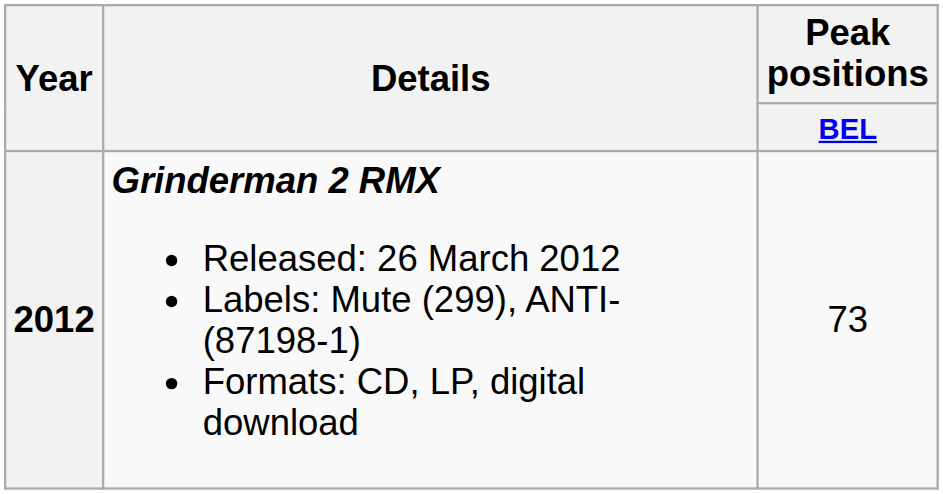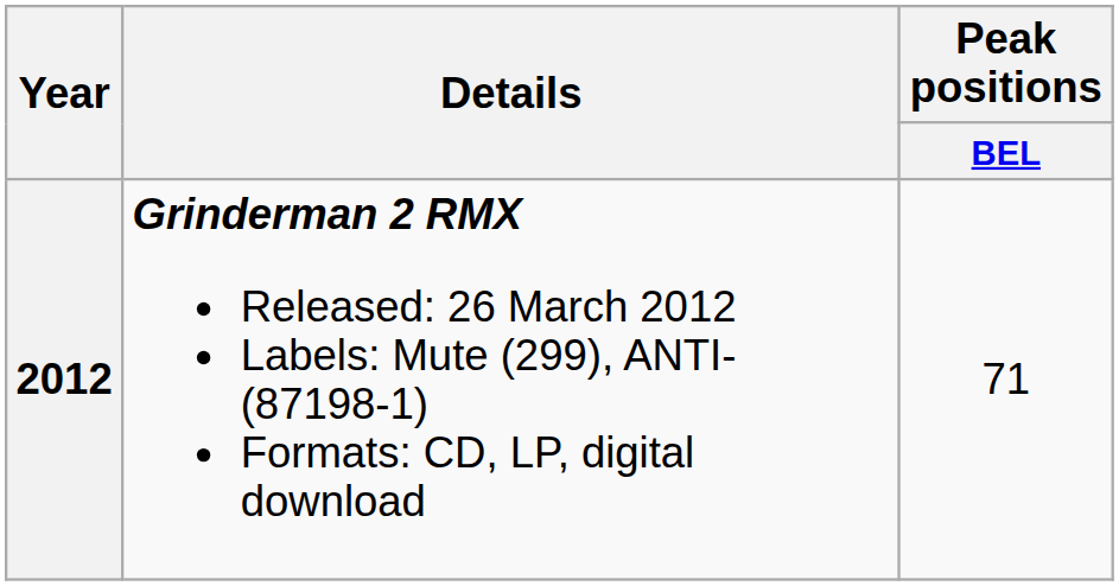 <table class="wikitable" style="text-align: left;">
 <tr>
 <th scope="col" rowspan="2">Year</th>
 <th scope="col" rowspan="2" width="280">Details</th>
 <th scope="col" colspan="1">Peak positions</th>
 </tr>
 <tr>
 <th scope="col" style="width:2em;font-size:80%"><a href='#'>BEL</a><br></th>
 </tr>
 <tr>
 <th scope="row">2012</th>
 <td><strong><em>Grinderman 2 RMX</em></strong><br><ul><li>Released: 26 March 2012</li><li>Labels: Mute (299), ANTI- (87198-1)</li><li>Formats: CD, LP, digital download</li></ul></td>
-<td align="center">73</td>
+<td align="center">71</td>
 </tr>
 </table>
